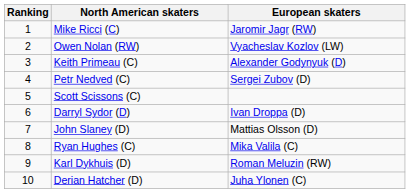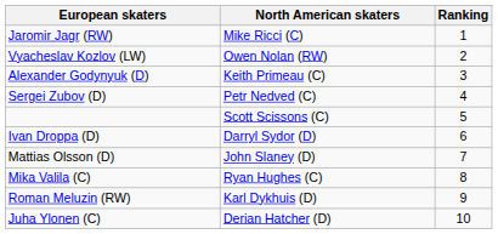 <table class="wikitable">
 <tr>
+<th style="width:18em;">European skaters</th>
+<th style="width:18em;">North American skaters</th>
 <th style="width:4em;">Ranking</th>
-<th style="width:18em;">North American skaters</th>
-<th style="width:18em;">European skaters</th>
 </tr>
 <tr>
+<td> <a href='#'>Jaromir Jagr</a> (<a href='#'>RW</a>)</td>
+<td> <a href='#'>Mike Ricci</a> (<a href='#'>C</a>)</td>
 <td style="text-align:center;">1</td>
-<td> <a href='#'>Mike Ricci</a> (<a href='#'>C</a>)</td>
-<td> <a href='#'>Jaromir Jagr</a> (<a href='#'>RW</a>)</td>
 </tr>
 <tr>
+<td> <a href='#'>Vyacheslav Kozlov</a> (LW)</td>
+<td> <a href='#'>Owen Nolan</a> (<a href='#'>RW</a>)</td>
 <td style="text-align:center;">2</td>
-<td> <a href='#'>Owen Nolan</a> (<a href='#'>RW</a>)</td>
-<td> <a href='#'>Vyacheslav Kozlov</a> (LW)</td>
 </tr>
 <tr>
+<td> <a href='#'>Alexander Godynyuk</a> (<a href='#'>D</a>)</td>
+<td> <a href='#'>Keith Primeau</a> (C)</td>
 <td style="text-align:center;">3</td>
-<td> <a href='#'>Keith Primeau</a> (C)</td>
-<td> <a href='#'>Alexander Godynyuk</a> (<a href='#'>D</a>)</td>
 </tr>
 <tr>
+<td> <a href='#'>Sergei Zubov</a> (D)</td>
+<td> <a href='#'>Petr Nedved</a> (C)</td>
 <td style="text-align:center;">4</td>
-<td> <a href='#'>Petr Nedved</a> (C)</td>
-<td> <a href='#'>Sergei Zubov</a> (D)</td>
 </tr>
 <tr>
+<td></td>
+<td> <a href='#'>Scott Scissons</a> (C)</td>
 <td style="text-align:center;">5</td>
-<td> <a href='#'>Scott Scissons</a> (C)</td>
-<td></td>
 </tr>
 <tr>
+<td> <a href='#'>Ivan Droppa</a> (D)</td>
+<td> <a href='#'>Darryl Sydor</a> (<a href='#'>D</a>)</td>
 <td style="text-align:center;">6</td>
-<td> <a href='#'>Darryl Sydor</a> (<a href='#'>D</a>)</td>
-<td> <a href='#'>Ivan Droppa</a> (D)</td>
 </tr>
 <tr>
+<td> Mattias Olsson (D)</td>
+<td> <a href='#'>John Slaney</a> (D)</td>
 <td style="text-align:center;">7</td>
-<td> <a href='#'>John Slaney</a> (D)</td>
-<td> Mattias Olsson (D)</td>
 </tr>
 <tr>
+<td> <a href='#'>Mika Valila</a> (C)</td>
+<td> <a href='#'>Ryan Hughes</a> (C)</td>
 <td style="text-align:center;">8</td>
-<td> <a href='#'>Ryan Hughes</a> (C)</td>
-<td> <a href='#'>Mika Valila</a> (C)</td>
 </tr>
 <tr>
+<td> <a href='#'>Roman Meluzin</a> (RW)</td>
+<td> <a href='#'>Karl Dykhuis</a> (D)</td>
 <td style="text-align:center;">9</td>
-<td> <a href='#'>Karl Dykhuis</a> (D)</td>
-<td> <a href='#'>Roman Meluzin</a> (RW)</td>
 </tr>
 <tr>
+<td> <a href='#'>Juha Ylonen</a> (C)</td>
+<td> <a href='#'>Derian Hatcher</a> (D)</td>
 <td style="text-align:center;">10</td>
-<td> <a href='#'>Derian Hatcher</a> (D)</td>
-<td> <a href='#'>Juha Ylonen</a> (C)</td>
 </tr>
 </table>
